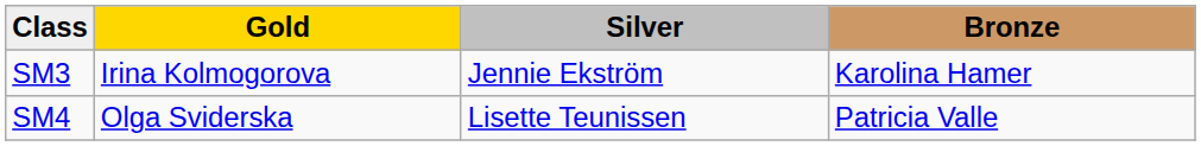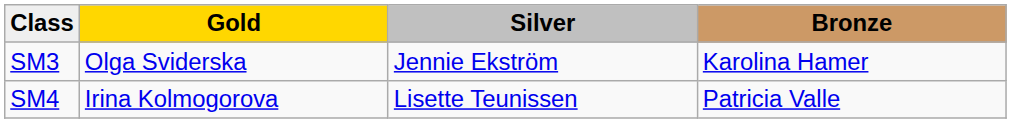 <table class="wikitable" style="text-align:left">
 <tr align="center">
 <td bgcolor=efefef><strong>Class</strong></td>
 <td width=200 bgcolor=gold><strong>Gold</strong></td>
 <td width=200 bgcolor=silver><strong>Silver</strong></td>
 <td width=200 bgcolor=CC9966><strong>Bronze</strong></td>
 </tr>
 <tr>
 <td><a href='#'>SM3</a></td>
-<td><a href='#'>Irina Kolmogorova</a><br></td>
+<td><a href='#'>Olga Sviderska</a><br></td>
 <td><a href='#'>Jennie Ekström</a><br></td>
 <td><a href='#'>Karolina Hamer</a><br></td>
 </tr>
 <tr>
 <td><a href='#'>SM4</a></td>
-<td><a href='#'>Olga Sviderska</a><br></td>
+<td><a href='#'>Irina Kolmogorova</a><br></td>
 <td><a href='#'>Lisette Teunissen</a><br></td>
 <td><a href='#'>Patricia Valle</a><br></td>
 </tr>
 </table>
